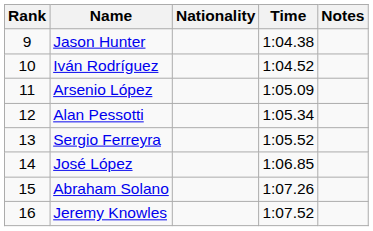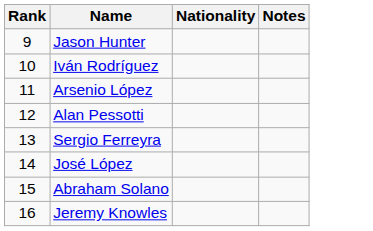 <table class="wikitable sortable" style="text-align:center">
 <tr>
 <th>Rank</th>
 <th>Name</th>
 <th>Nationality</th>
-<th>Time</th>
 <th>Notes</th>
 </tr>
 <tr>
 <td>9</td>
 <td align=left><a href='#'>Jason Hunter</a></td>
 <td align=left></td>
-<td>1:04.38</td>
 <td></td>
 </tr>
 <tr>
 <td>10</td>
 <td align=left><a href='#'>Iván Rodríguez</a></td>
 <td align=left></td>
-<td>1:04.52</td>
 <td></td>
 </tr>
 <tr>
 <td>11</td>
 <td align=left><a href='#'>Arsenio López</a></td>
 <td align=left></td>
-<td>1:05.09</td>
 <td></td>
 </tr>
 <tr>
 <td>12</td>
 <td align=left><a href='#'>Alan Pessotti</a></td>
 <td align=left></td>
-<td>1:05.34</td>
 <td></td>
 </tr>
 <tr>
 <td>13</td>
 <td align=left><a href='#'>Sergio Ferreyra</a></td>
 <td align=left></td>
-<td>1:05.52</td>
 <td></td>
 </tr>
 <tr>
 <td>14</td>
 <td align=left><a href='#'>José López</a></td>
 <td align=left></td>
-<td>1:06.85</td>
 <td></td>
 </tr>
 <tr>
 <td>15</td>
 <td align=left><a href='#'>Abraham Solano</a></td>
 <td align=left></td>
-<td>1:07.26</td>
 <td></td>
 </tr>
 <tr>
 <td>16</td>
 <td align=left><a href='#'>Jeremy Knowles</a></td>
 <td align=left></td>
-<td>1:07.52</td>
 <td></td>
 </tr>
 </table>
